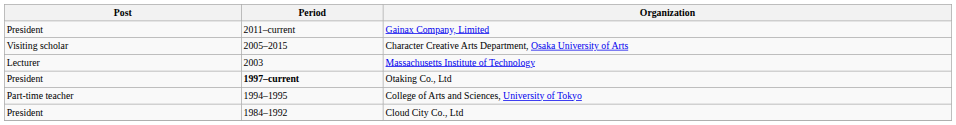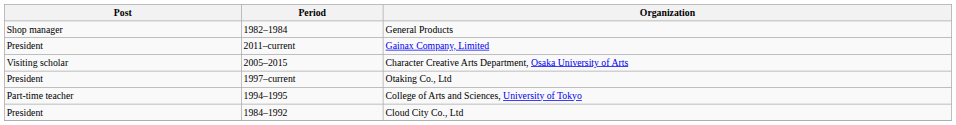 <table class="wikitable" style="font-size: small; width: 100%; text-align: left;">
 <tr>
 <th style="width: 25%;">Post</th>
 <th style="width: 15%;">Period</th>
 <th style="width: 60%;">Organization</th>
+</tr>
+<tr>
+<td>Shop manager</td>
+<td>1982–1984</td>
+<td>General Products</td>
 </tr>
 <tr>
 <td>President</td>
 <td>2011–current</td>
 <td><a href='#'>Gainax Company, Limited</a></td>
 </tr>
 <tr>
 <td>Visiting scholar</td>
 <td>2005–2015</td>
 <td>Character Creative Arts Department, <a href='#'>Osaka University of Arts</a></td>
 </tr>
 <tr>
-<td>Lecturer</td>
-<td>2003</td>
-<td><a href='#'>Massachusetts Institute of Technology</a></td>
-</tr>
-<tr>
 <td>President</td>
-<td><strong>1997–current</strong></td>
+<td>1997–current</td>
 <td>Otaking Co., Ltd</td>
 </tr>
 <tr>
 <td>Part‐time teacher</td>
 <td>1994–1995</td>
 <td>College of Arts and Sciences, <a href='#'>University of Tokyo</a></td>
 </tr>
 <tr>
 <td>President</td>
 <td>1984–1992</td>
 <td>Cloud City Co., Ltd</td>
 </tr>
 <tr>
 </tr>
 </table>
